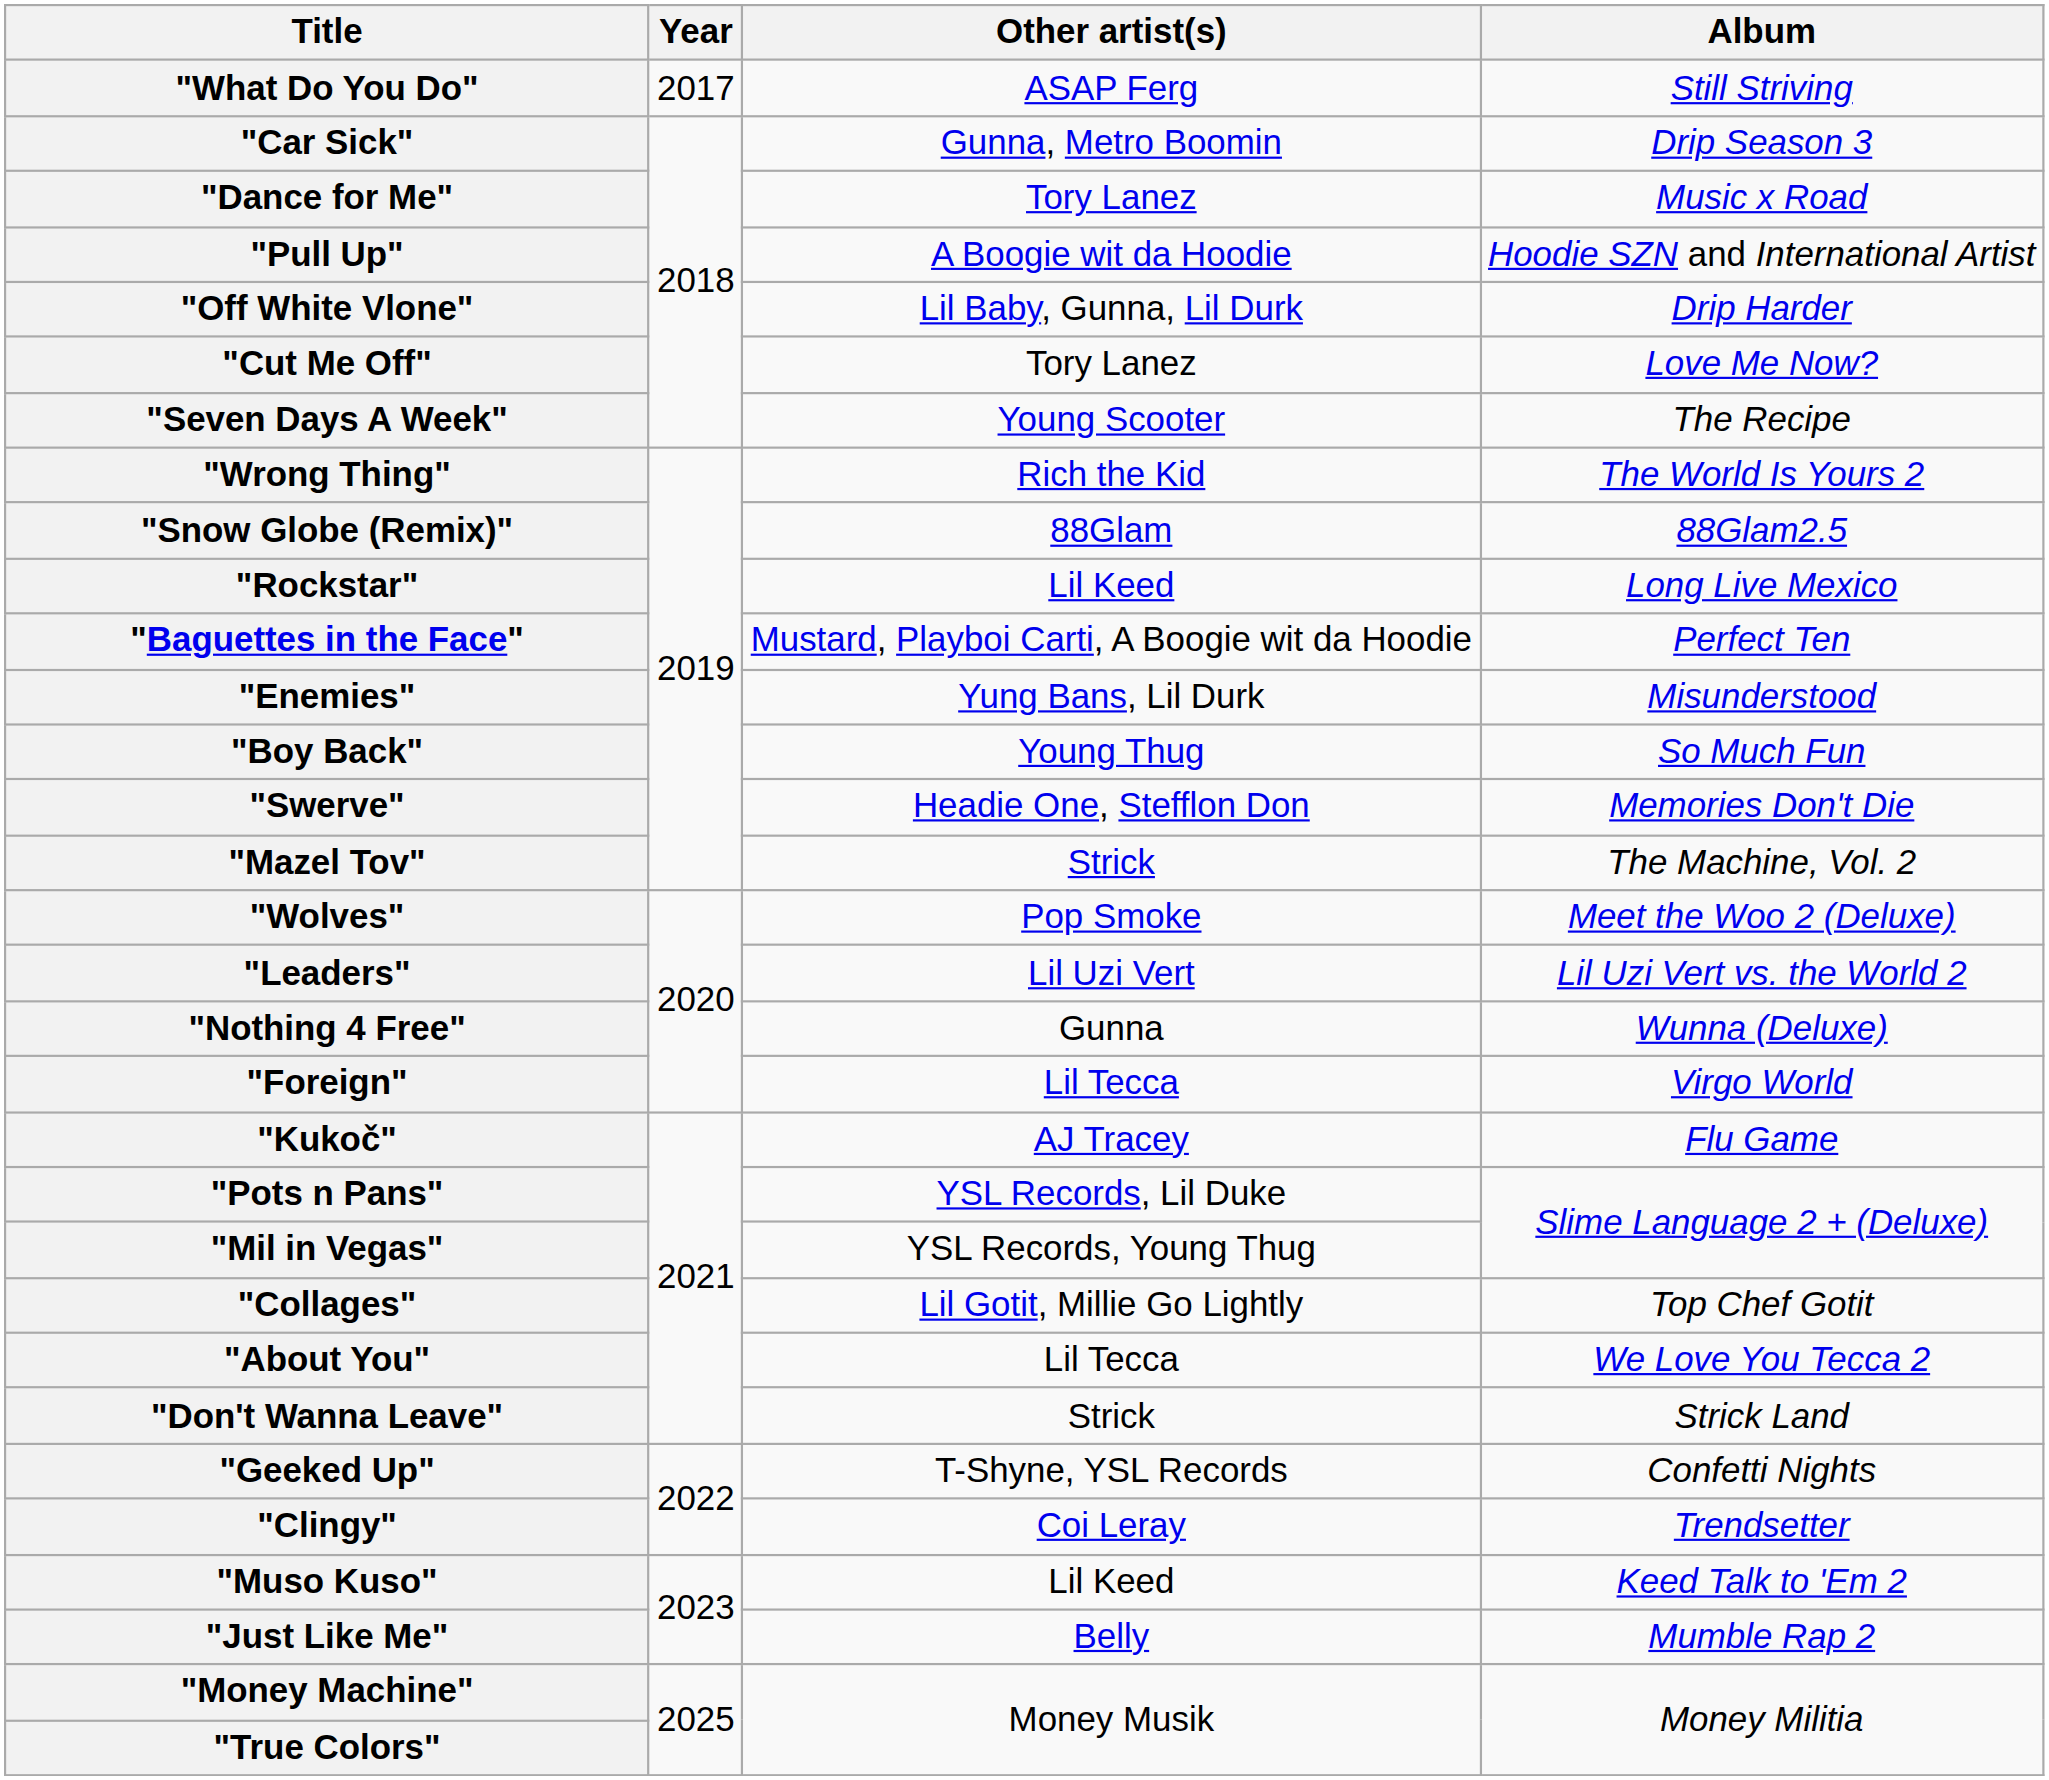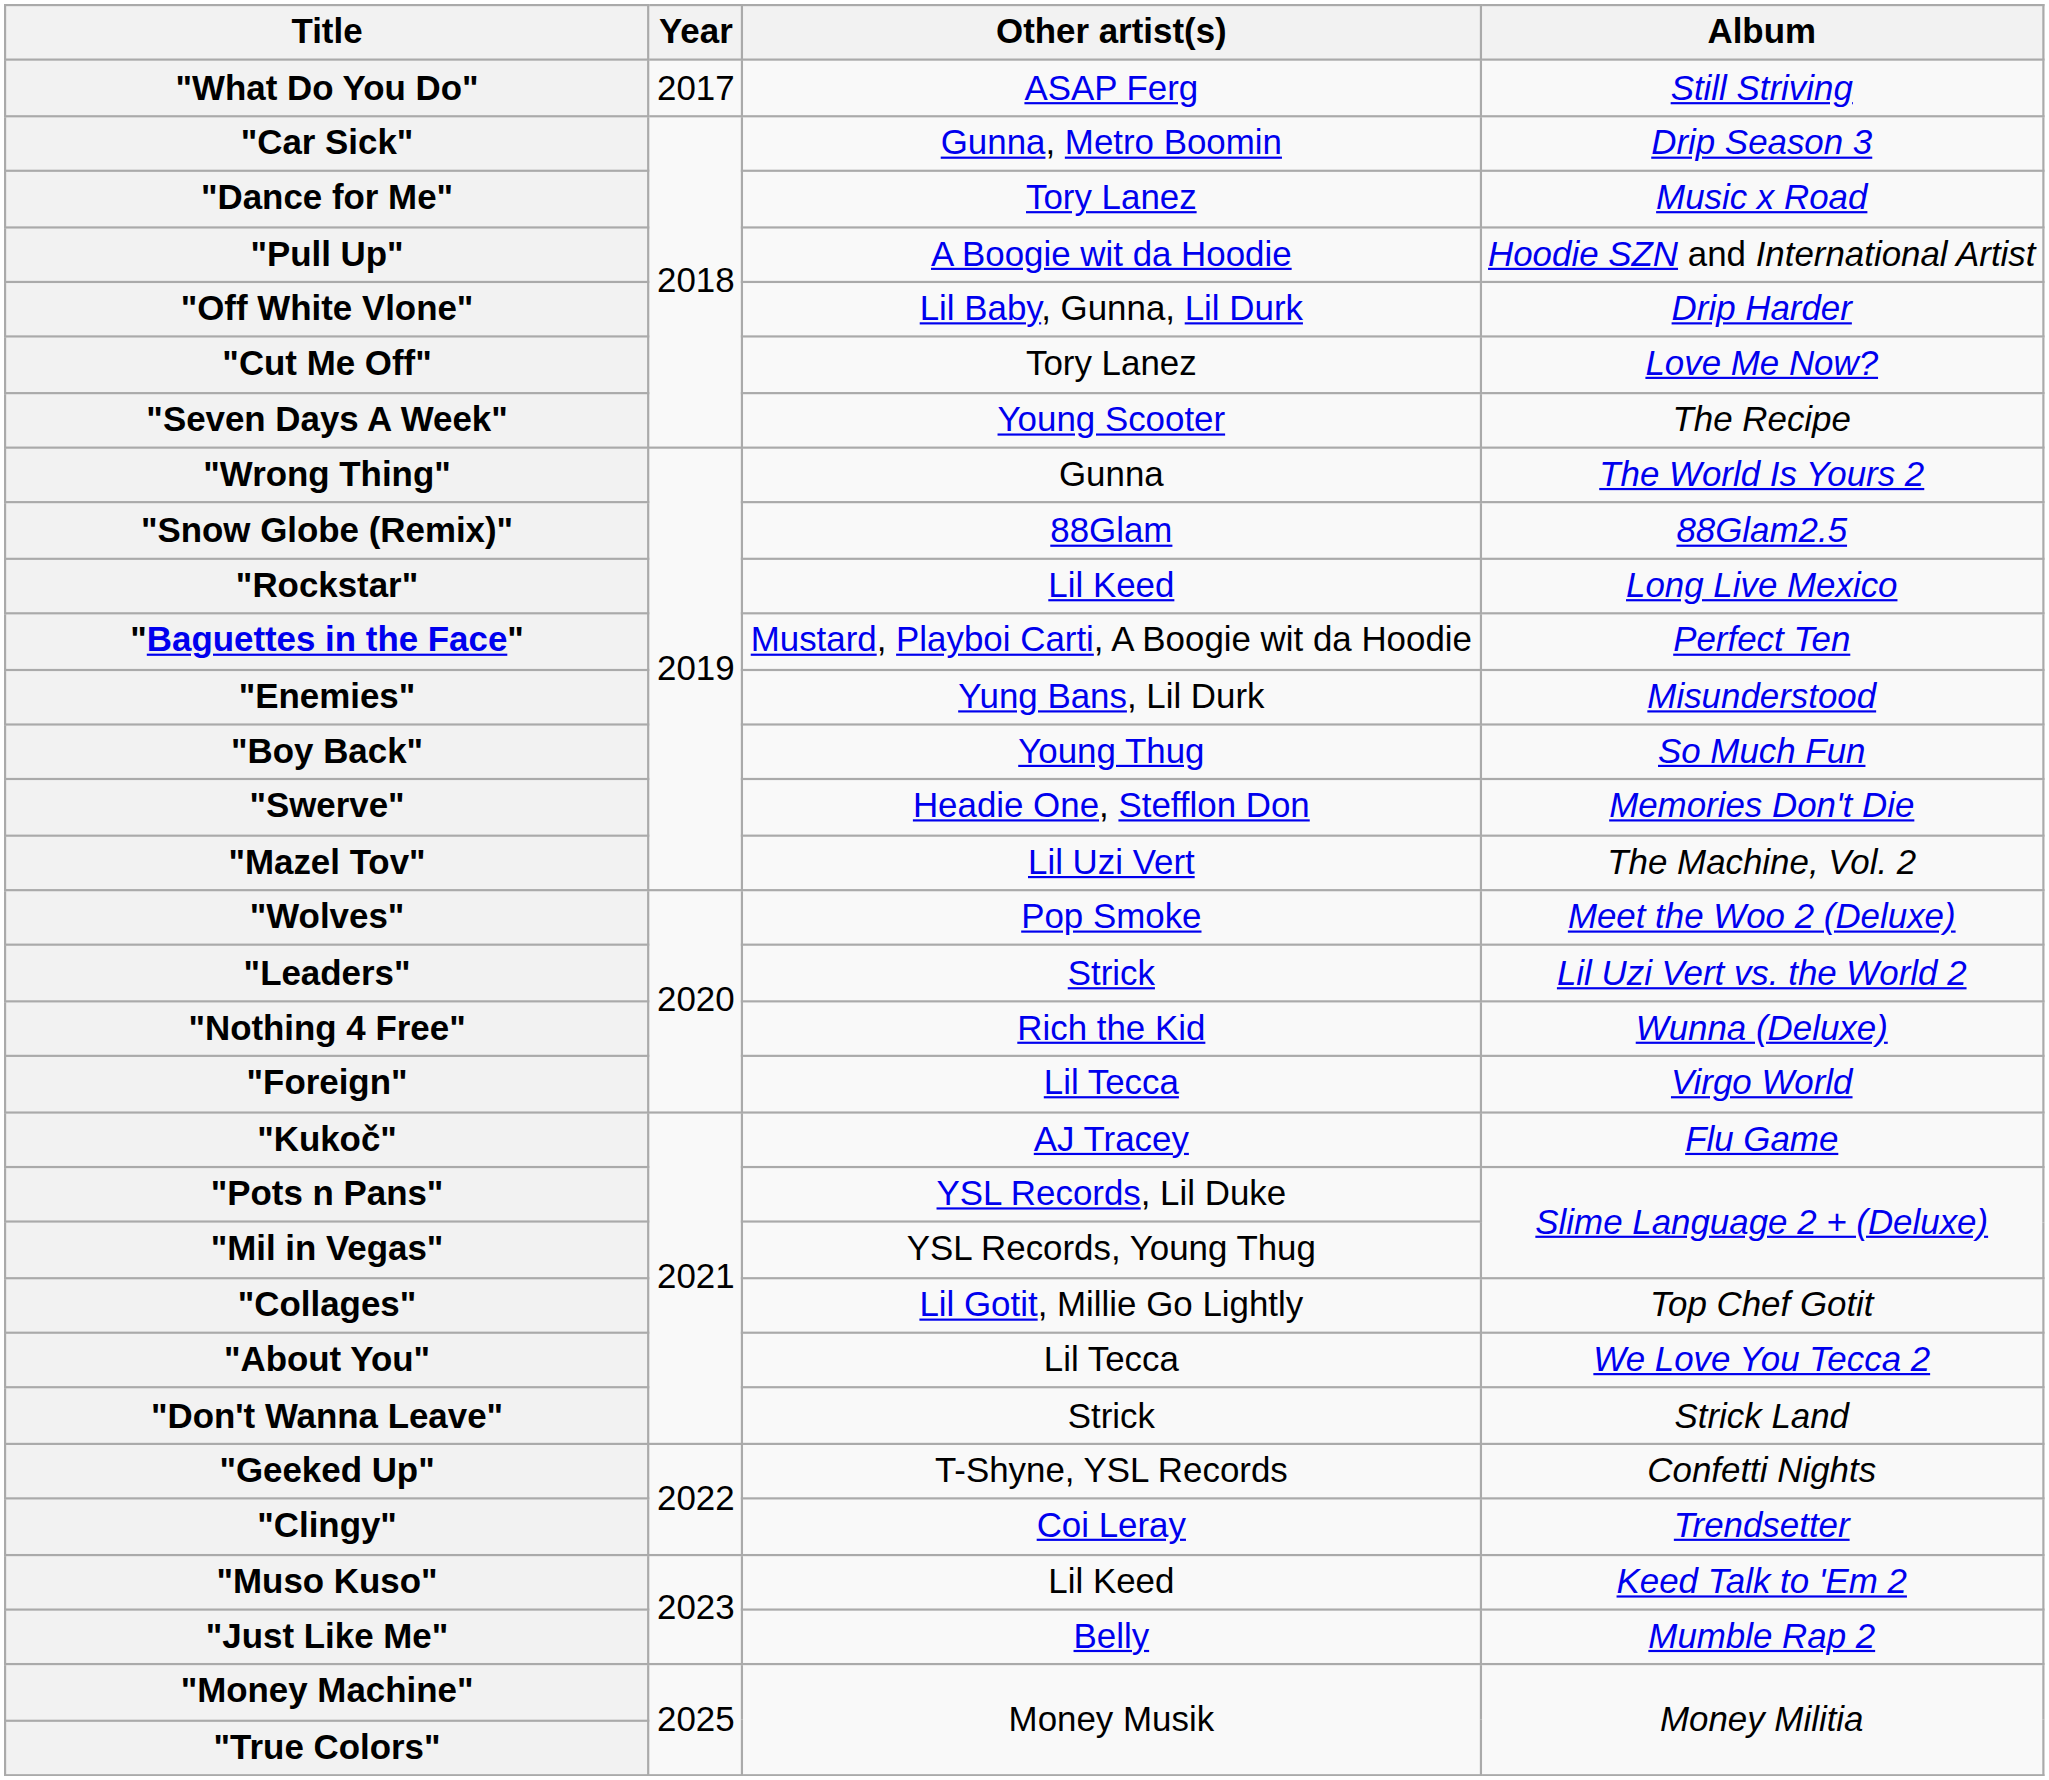 <table class="wikitable plainrowheaders" style="text-align:center;">
 <tr>
 <th scope="col" style="width:18em;">Title</th>
 <th scope="col">Year</th>
 <th scope="col">Other artist(s)</th>
 <th scope="col">Album</th>
 </tr>
 <tr>
 <th scope="row">"What Do You Do"</th>
 <td>2017</td>
 <td><a href='#'>ASAP Ferg</a></td>
 <td><em><a href='#'>Still Striving</a></em></td>
 </tr>
 <tr>
 <th scope="row">"Car Sick"</th>
 <td rowspan="6">2018</td>
 <td><a href='#'>Gunna</a>, <a href='#'>Metro Boomin</a></td>
 <td><em><a href='#'>Drip Season 3</a></em></td>
 </tr>
 <tr>
 <th scope="row">"Dance for Me"</th>
 <td><a href='#'>Tory Lanez</a></td>
 <td><em><a href='#'>Music x Road</a></em></td>
 </tr>
 <tr>
 <th scope="row">"Pull Up"</th>
 <td><a href='#'>A Boogie wit da Hoodie</a></td>
 <td><em><a href='#'>Hoodie SZN</a></em> and <em>International Artist</em></td>
 </tr>
 <tr>
 <th scope="row">"Off White Vlone"</th>
 <td><a href='#'>Lil Baby</a>, Gunna, <a href='#'>Lil Durk</a></td>
 <td><em><a href='#'>Drip Harder</a></em></td>
 </tr>
 <tr>
 <th scope="row">"Cut Me Off"</th>
 <td>Tory Lanez</td>
 <td><em><a href='#'>Love Me Now?</a></em></td>
 </tr>
 <tr>
 <th scope="row">"Seven Days A Week"</th>
 <td><a href='#'>Young Scooter</a></td>
 <td><em>The Recipe</em></td>
 </tr>
 <tr>
 <th scope="row">"Wrong Thing"</th>
 <td rowspan="8">2019</td>
-<td><a href='#'>Rich the Kid</a></td>
+<td>Gunna</td>
 <td><em><a href='#'>The World Is Yours 2</a></em></td>
 </tr>
 <tr>
 <th scope="row">"Snow Globe (Remix)"</th>
 <td><a href='#'>88Glam</a></td>
 <td><em><a href='#'>88Glam2.5</a></em></td>
 </tr>
 <tr>
 <th scope="row">"Rockstar"</th>
 <td><a href='#'>Lil Keed</a></td>
 <td><em><a href='#'>Long Live Mexico</a></em></td>
 </tr>
 <tr>
 <th scope="row">"<a href='#'>Baguettes in the Face</a>"</th>
 <td><a href='#'>Mustard</a>, <a href='#'>Playboi Carti</a>, A Boogie wit da Hoodie</td>
 <td><em><a href='#'>Perfect Ten</a></em></td>
 </tr>
 <tr>
 <th scope="row">"Enemies"</th>
 <td><a href='#'>Yung Bans</a>, Lil Durk</td>
 <td><em><a href='#'>Misunderstood</a></em></td>
 </tr>
 <tr>
 <th scope="row">"Boy Back"</th>
 <td><a href='#'>Young Thug</a></td>
 <td><em><a href='#'>So Much Fun</a></em></td>
 </tr>
 <tr>
 <th scope="row">"Swerve"</th>
 <td><a href='#'>Headie One</a>, <a href='#'>Stefflon Don</a></td>
 <td><em><a href='#'>Memories Don't Die</a></em></td>
 </tr>
 <tr>
 <th scope="row">"Mazel Tov"</th>
-<td><a href='#'>Strick</a></td>
+<td><a href='#'>Lil Uzi Vert</a></td>
 <td><em>The Machine, Vol. 2</em></td>
 </tr>
 <tr>
 <th scope="row">"Wolves"</th>
 <td rowspan="4">2020</td>
 <td><a href='#'>Pop Smoke</a></td>
 <td><em><a href='#'>Meet the Woo 2 (Deluxe)</a></em></td>
 </tr>
 <tr>
 <th scope="row">"Leaders"</th>
-<td><a href='#'>Lil Uzi Vert</a></td>
+<td><a href='#'>Strick</a></td>
 <td><em><a href='#'>Lil Uzi Vert vs. the World 2</a></em></td>
 </tr>
 <tr>
 <th scope="row">"Nothing 4 Free"</th>
-<td>Gunna</td>
+<td><a href='#'>Rich the Kid</a></td>
 <td><em><a href='#'>Wunna (Deluxe)</a></em></td>
 </tr>
 <tr>
 <th scope="row">"Foreign"</th>
 <td><a href='#'>Lil Tecca</a></td>
 <td><em><a href='#'>Virgo World</a></em></td>
 </tr>
 <tr>
 <th scope="row">"Kukoč"</th>
 <td rowspan="6">2021</td>
 <td><a href='#'>AJ Tracey</a></td>
 <td><em><a href='#'>Flu Game</a></em></td>
 </tr>
 <tr>
 <th scope="row">"Pots n Pans"</th>
 <td><a href='#'>YSL Records</a>, Lil Duke</td>
 <td rowspan="2"><em><a href='#'>Slime Language 2 + (Deluxe)</a></em></td>
 </tr>
 <tr>
 <th scope="row">"Mil in Vegas"</th>
 <td>YSL Records, Young Thug</td>
 </tr>
 <tr>
 <th scope="row">"Collages"</th>
 <td><a href='#'>Lil Gotit</a>, Millie Go Lightly</td>
 <td><em>Top Chef Gotit</em></td>
 </tr>
 <tr>
 <th scope="row">"About You"</th>
 <td>Lil Tecca</td>
 <td><em><a href='#'>We Love You Tecca 2</a></em></td>
 </tr>
 <tr>
 <th scope="row">"Don't Wanna Leave"</th>
 <td>Strick</td>
 <td><em>Strick Land</em></td>
 </tr>
 <tr>
 <th scope="row">"Geeked Up"</th>
 <td rowspan="2">2022</td>
 <td>T-Shyne, YSL Records</td>
 <td><em>Confetti Nights</em></td>
 </tr>
 <tr>
 <th scope="row">"Clingy"</th>
 <td><a href='#'>Coi Leray</a></td>
 <td><em><a href='#'>Trendsetter</a></em></td>
 </tr>
 <tr>
 <th scope="row">"Muso Kuso"</th>
 <td rowspan="2">2023</td>
 <td>Lil Keed</td>
 <td><em><a href='#'>Keed Talk to 'Em 2</a></em></td>
 </tr>
 <tr>
 <th scope="row">"Just Like Me"</th>
 <td><a href='#'>Belly</a></td>
 <td><em><a href='#'>Mumble Rap 2</a></em></td>
 </tr>
 <tr>
 <th scope="row">"Money Machine"</th>
 <td rowspan="2">2025</td>
 <td rowspan="2">Money Musik</td>
 <td rowspan="2"><em>Money Militia</em></td>
 </tr>
 <tr>
 <th scope="row">"True Colors"</th>
 </tr>
 </table>
